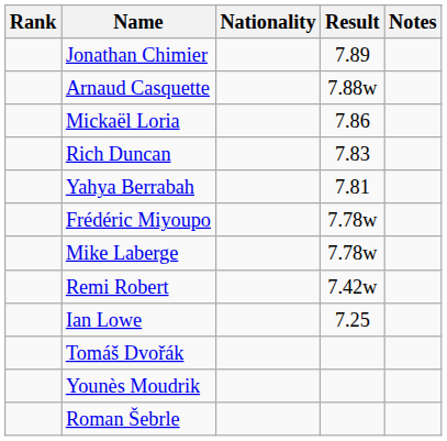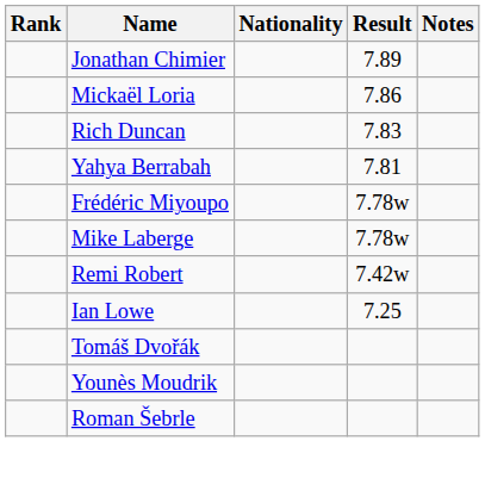 <table class="wikitable sortable" style="text-align:center;font-size:95%">
 <tr>
 <th>Rank</th>
 <th>Name</th>
 <th>Nationality</th>
 <th>Result</th>
 <th>Notes</th>
 </tr>
 <tr>
 <td></td>
 <td align=left><a href='#'>Jonathan Chimier</a></td>
 <td align=left></td>
 <td>7.89</td>
-<td></td>
-</tr>
-<tr>
-<td></td>
-<td align=left><a href='#'>Arnaud Casquette</a></td>
-<td align=left></td>
-<td>7.88w</td>
 <td></td>
 </tr>
 <tr>
 <td></td>
 <td align=left><a href='#'>Mickaël Loria</a></td>
 <td align=left></td>
 <td>7.86</td>
 <td></td>
 </tr>
 <tr>
 <td></td>
 <td align=left><a href='#'>Rich Duncan</a></td>
 <td align=left></td>
 <td>7.83</td>
 <td></td>
 </tr>
 <tr>
 <td></td>
 <td align=left><a href='#'>Yahya Berrabah</a></td>
 <td align=left></td>
 <td>7.81</td>
 <td></td>
 </tr>
 <tr>
 <td></td>
 <td align=left><a href='#'>Frédéric Miyoupo</a></td>
 <td align=left></td>
 <td>7.78w</td>
 <td></td>
 </tr>
 <tr>
 <td></td>
 <td align=left><a href='#'>Mike Laberge</a></td>
 <td align=left></td>
 <td>7.78w</td>
 <td></td>
 </tr>
 <tr>
 <td></td>
 <td align=left><a href='#'>Remi Robert</a></td>
 <td align=left></td>
 <td>7.42w</td>
 <td></td>
 </tr>
 <tr>
 <td></td>
 <td align=left><a href='#'>Ian Lowe</a></td>
 <td align=left></td>
 <td>7.25</td>
 <td></td>
 </tr>
 <tr>
 <td></td>
 <td align=left><a href='#'>Tomáš Dvořák</a></td>
 <td align=left></td>
 <td></td>
 <td></td>
 </tr>
 <tr>
 <td></td>
 <td align=left><a href='#'>Younès Moudrik</a></td>
 <td align=left></td>
 <td></td>
 <td></td>
 </tr>
 <tr>
 <td></td>
 <td align=left><a href='#'>Roman Šebrle</a></td>
 <td align=left></td>
 <td></td>
 <td></td>
 </tr>
 </table>
